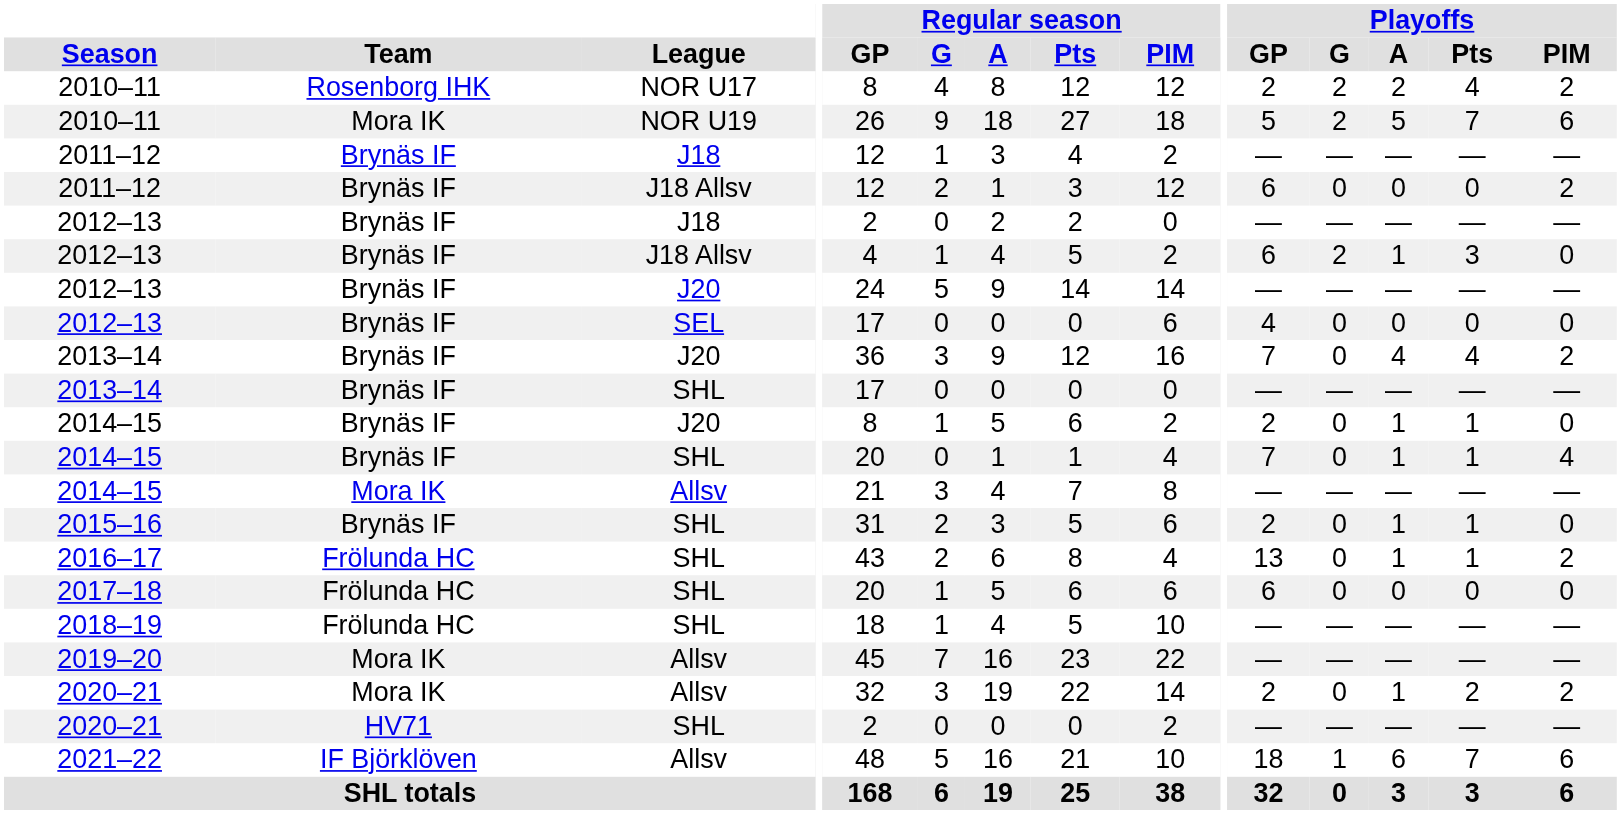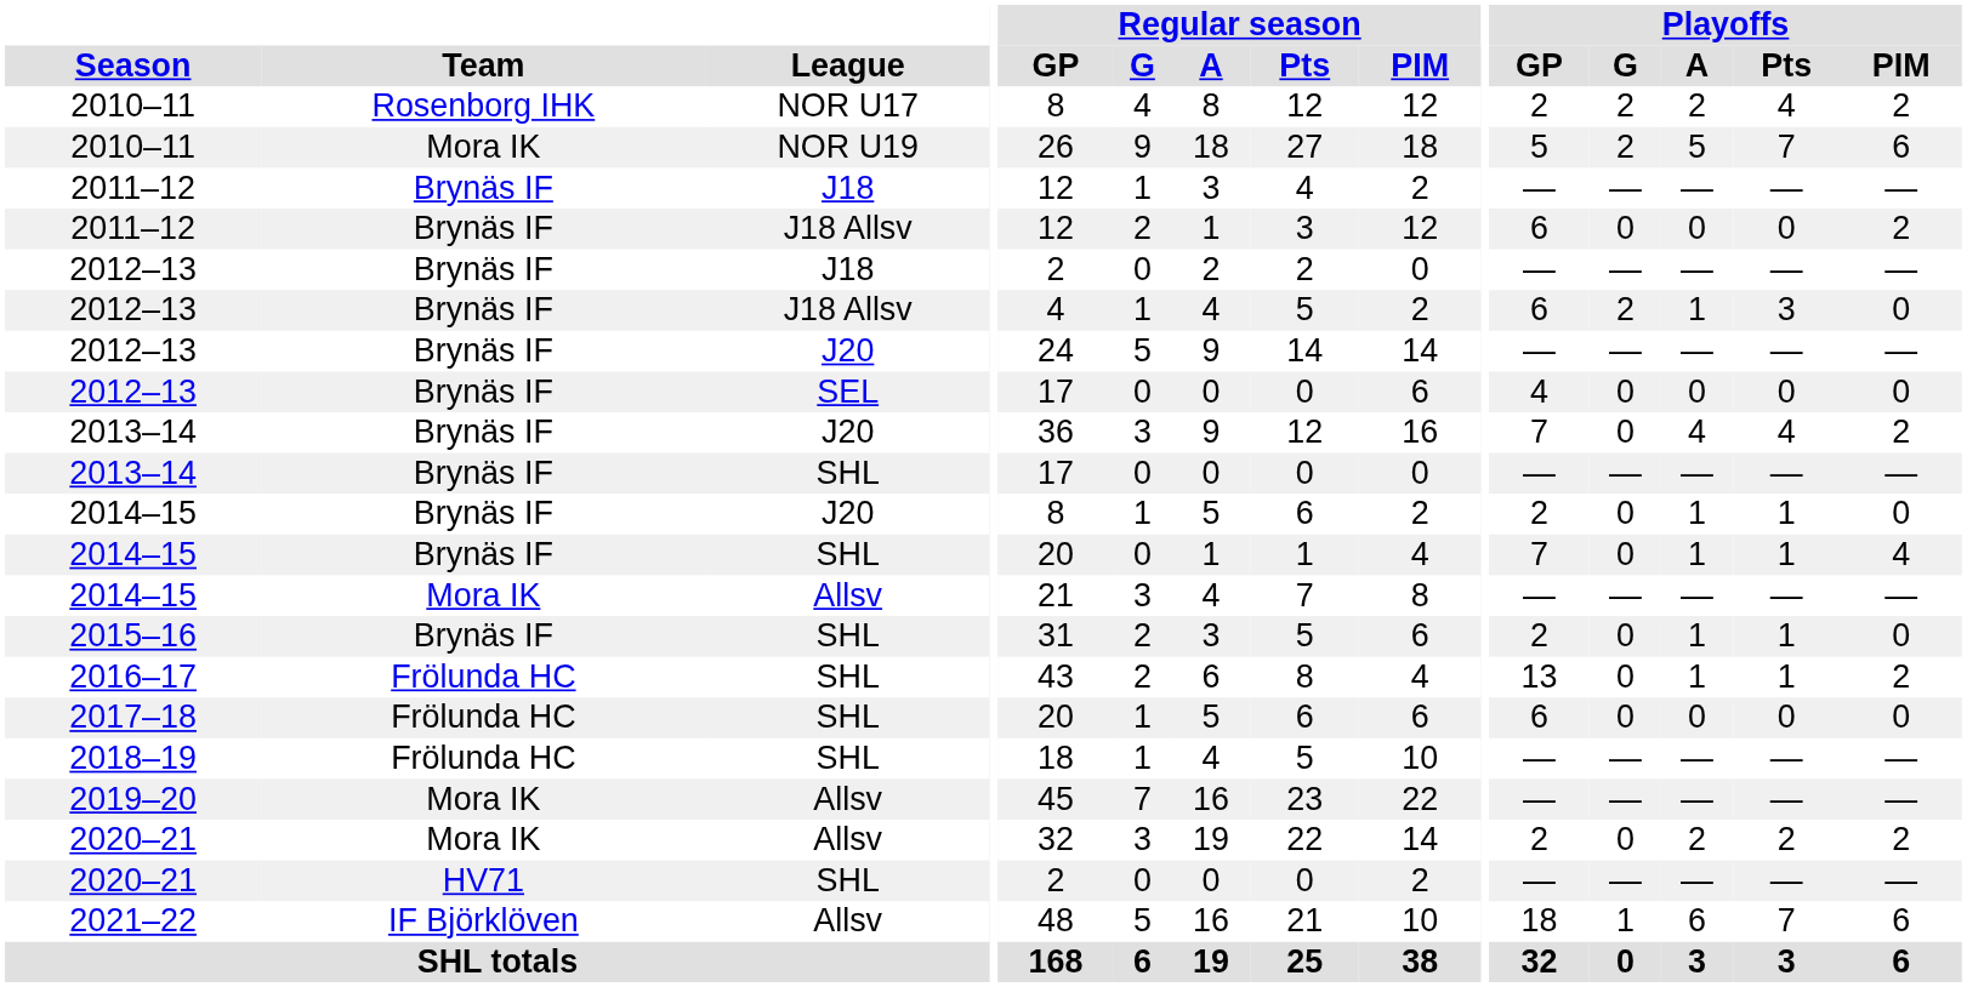 <table border="0" cellpadding="1" cellspacing="0" style="text-align:center; width:60em">
 <tr bgcolor="#e0e0e0">
 <th colspan="3" bgcolor="#ffffff"></th>
 <th rowspan="99" bgcolor="#ffffff"></th>
 <th colspan="5"><a href='#'>Regular season</a></th>
 <th rowspan="99" bgcolor="#ffffff"></th>
 <th colspan="5"><a href='#'>Playoffs</a></th>
 </tr>
 <tr bgcolor="#e0e0e0">
 <th><a href='#'>Season</a></th>
 <th>Team</th>
 <th>League</th>
 <th>GP</th>
 <th><a href='#'>G</a></th>
 <th><a href='#'>A</a></th>
 <th><a href='#'>Pts</a></th>
 <th><a href='#'>PIM</a></th>
 <th>GP</th>
 <th>G</th>
 <th>A</th>
 <th>Pts</th>
 <th>PIM</th>
 </tr>
 <tr>
 <td>2010–11</td>
 <td><a href='#'>Rosenborg IHK</a></td>
 <td>NOR U17</td>
 <td>8</td>
 <td>4</td>
 <td>8</td>
 <td>12</td>
 <td>12</td>
 <td>2</td>
 <td>2</td>
 <td>2</td>
 <td>4</td>
 <td>2</td>
 </tr>
 <tr bgcolor="#f0f0f0">
 <td>2010–11</td>
 <td>Mora IK</td>
 <td>NOR U19</td>
 <td>26</td>
 <td>9</td>
 <td>18</td>
 <td>27</td>
 <td>18</td>
 <td>5</td>
 <td>2</td>
 <td>5</td>
 <td>7</td>
 <td>6</td>
 </tr>
 <tr>
 <td>2011–12</td>
 <td><a href='#'>Brynäs IF</a></td>
 <td><a href='#'>J18</a></td>
 <td>12</td>
 <td>1</td>
 <td>3</td>
 <td>4</td>
 <td>2</td>
 <td>—</td>
 <td>—</td>
 <td>—</td>
 <td>—</td>
 <td>—</td>
 </tr>
 <tr bgcolor="#f0f0f0">
 <td>2011–12</td>
 <td>Brynäs IF</td>
 <td>J18 Allsv</td>
 <td>12</td>
 <td>2</td>
 <td>1</td>
 <td>3</td>
 <td>12</td>
 <td>6</td>
 <td>0</td>
 <td>0</td>
 <td>0</td>
 <td>2</td>
 </tr>
 <tr>
 <td>2012–13</td>
 <td>Brynäs IF</td>
 <td>J18</td>
 <td>2</td>
 <td>0</td>
 <td>2</td>
 <td>2</td>
 <td>0</td>
 <td>—</td>
 <td>—</td>
 <td>—</td>
 <td>—</td>
 <td>—</td>
 </tr>
 <tr bgcolor="#f0f0f0">
 <td>2012–13</td>
 <td>Brynäs IF</td>
 <td>J18 Allsv</td>
 <td>4</td>
 <td>1</td>
 <td>4</td>
 <td>5</td>
 <td>2</td>
 <td>6</td>
 <td>2</td>
 <td>1</td>
 <td>3</td>
 <td>0</td>
 </tr>
 <tr>
 <td>2012–13</td>
 <td>Brynäs IF</td>
 <td><a href='#'>J20</a></td>
 <td>24</td>
 <td>5</td>
 <td>9</td>
 <td>14</td>
 <td>14</td>
 <td>—</td>
 <td>—</td>
 <td>—</td>
 <td>—</td>
 <td>—</td>
 </tr>
 <tr bgcolor="#f0f0f0">
 <td><a href='#'>2012–13</a></td>
 <td>Brynäs IF</td>
 <td><a href='#'>SEL</a></td>
 <td>17</td>
 <td>0</td>
 <td>0</td>
 <td>0</td>
 <td>6</td>
 <td>4</td>
 <td>0</td>
 <td>0</td>
 <td>0</td>
 <td>0</td>
 </tr>
 <tr>
 <td>2013–14</td>
 <td>Brynäs IF</td>
 <td>J20</td>
 <td>36</td>
 <td>3</td>
 <td>9</td>
 <td>12</td>
 <td>16</td>
 <td>7</td>
 <td>0</td>
 <td>4</td>
 <td>4</td>
 <td>2</td>
 </tr>
 <tr bgcolor="#f0f0f0">
 <td><a href='#'>2013–14</a></td>
 <td>Brynäs IF</td>
 <td>SHL</td>
 <td>17</td>
 <td>0</td>
 <td>0</td>
 <td>0</td>
 <td>0</td>
 <td>—</td>
 <td>—</td>
 <td>—</td>
 <td>—</td>
 <td>—</td>
 </tr>
 <tr>
 <td>2014–15</td>
 <td>Brynäs IF</td>
 <td>J20</td>
 <td>8</td>
 <td>1</td>
 <td>5</td>
 <td>6</td>
 <td>2</td>
 <td>2</td>
 <td>0</td>
 <td>1</td>
 <td>1</td>
 <td>0</td>
 </tr>
 <tr bgcolor="#f0f0f0">
 <td><a href='#'>2014–15</a></td>
 <td>Brynäs IF</td>
 <td>SHL</td>
 <td>20</td>
 <td>0</td>
 <td>1</td>
 <td>1</td>
 <td>4</td>
 <td>7</td>
 <td>0</td>
 <td>1</td>
 <td>1</td>
 <td>4</td>
 </tr>
 <tr>
 <td><a href='#'>2014–15</a></td>
 <td><a href='#'>Mora IK</a></td>
 <td><a href='#'>Allsv</a></td>
 <td>21</td>
 <td>3</td>
 <td>4</td>
 <td>7</td>
 <td>8</td>
 <td>—</td>
 <td>—</td>
 <td>—</td>
 <td>—</td>
 <td>—</td>
 </tr>
 <tr bgcolor="#f0f0f0">
 <td><a href='#'>2015–16</a></td>
 <td>Brynäs IF</td>
 <td>SHL</td>
 <td>31</td>
 <td>2</td>
 <td>3</td>
 <td>5</td>
 <td>6</td>
 <td>2</td>
 <td>0</td>
 <td>1</td>
 <td>1</td>
 <td>0</td>
 </tr>
 <tr>
 <td><a href='#'>2016–17</a></td>
 <td><a href='#'>Frölunda HC</a></td>
 <td>SHL</td>
 <td>43</td>
 <td>2</td>
 <td>6</td>
 <td>8</td>
 <td>4</td>
 <td>13</td>
 <td>0</td>
 <td>1</td>
 <td>1</td>
 <td>2</td>
 </tr>
 <tr bgcolor="#f0f0f0">
 <td><a href='#'>2017–18</a></td>
 <td>Frölunda HC</td>
 <td>SHL</td>
 <td>20</td>
 <td>1</td>
 <td>5</td>
 <td>6</td>
 <td>6</td>
 <td>6</td>
 <td>0</td>
 <td>0</td>
 <td>0</td>
 <td>0</td>
 </tr>
 <tr>
 <td><a href='#'>2018–19</a></td>
 <td>Frölunda HC</td>
 <td>SHL</td>
 <td>18</td>
 <td>1</td>
 <td>4</td>
 <td>5</td>
 <td>10</td>
 <td>—</td>
 <td>—</td>
 <td>—</td>
 <td>—</td>
 <td>—</td>
 </tr>
 <tr bgcolor="#f0f0f0">
 <td><a href='#'>2019–20</a></td>
 <td>Mora IK</td>
 <td>Allsv</td>
 <td>45</td>
 <td>7</td>
 <td>16</td>
 <td>23</td>
 <td>22</td>
 <td>—</td>
 <td>—</td>
 <td>—</td>
 <td>—</td>
 <td>—</td>
 </tr>
 <tr>
 <td><a href='#'>2020–21</a></td>
 <td>Mora IK</td>
 <td>Allsv</td>
 <td>32</td>
 <td>3</td>
 <td>19</td>
 <td>22</td>
 <td>14</td>
 <td>2</td>
 <td>0</td>
-<td>1</td>
+<td>2</td>
 <td>2</td>
 <td>2</td>
 </tr>
 <tr bgcolor="#f0f0f0">
 <td><a href='#'>2020–21</a></td>
 <td><a href='#'>HV71</a></td>
 <td>SHL</td>
 <td>2</td>
 <td>0</td>
 <td>0</td>
 <td>0</td>
 <td>2</td>
 <td>—</td>
 <td>—</td>
 <td>—</td>
 <td>—</td>
 <td>—</td>
 </tr>
 <tr>
 <td><a href='#'>2021–22</a></td>
 <td><a href='#'>IF Björklöven</a></td>
 <td>Allsv</td>
 <td>48</td>
 <td>5</td>
 <td>16</td>
 <td>21</td>
 <td>10</td>
 <td>18</td>
 <td>1</td>
 <td>6</td>
 <td>7</td>
 <td>6</td>
 </tr>
 <tr bgcolor="#e0e0e0">
 <th colspan="3">SHL totals</th>
 <th>168</th>
 <th>6</th>
 <th>19</th>
 <th>25</th>
 <th>38</th>
 <th>32</th>
 <th>0</th>
 <th>3</th>
 <th>3</th>
 <th>6</th>
 </tr>
 </table>
